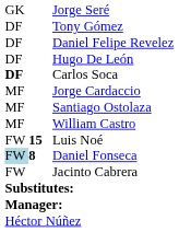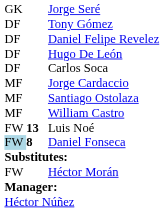 <table cellspacing="0" cellpadding="0" style="font-size:90%; margin:0.2em auto;">
 <tr>
 <th width="25"></th>
 <th width="25"></th>
 </tr>
 <tr>
 <td>GK</td>
 <td></td>
 <td> <a href='#'>Jorge Seré</a></td>
 </tr>
 <tr>
 <td>DF</td>
 <td></td>
 <td> <a href='#'>Tony Gómez</a></td>
 </tr>
 <tr>
 <td>DF</td>
 <td></td>
 <td> <a href='#'>Daniel Felipe Revelez</a></td>
 </tr>
 <tr>
 <td>DF</td>
 <td></td>
 <td> <a href='#'>Hugo De León</a></td>
 </tr>
 <tr>
-<td><strong>DF</strong></td>
+<td>DF</td>
 <td></td>
 <td> Carlos Soca</td>
 </tr>
 <tr>
 <td>MF</td>
 <td></td>
 <td> <a href='#'>Jorge Cardaccio</a></td>
 </tr>
 <tr>
 <td>MF</td>
 <td></td>
 <td> <a href='#'>Santiago Ostolaza</a></td>
 </tr>
 <tr>
 <td>MF</td>
 <td></td>
 <td> <a href='#'>William Castro</a></td>
 </tr>
 <tr>
 <td>FW</td>
-<td><strong>15</strong></td>
+<td><strong>13</strong></td>
 <td> Luis Noé</td>
 <td></td>
 </tr>
 <tr>
 <td style="background: lightblue;">FW</td>
 <td><strong>8</strong></td>
 <td> <a href='#'>Daniel Fonseca</a></td>
 </tr>
 <tr>
+<td colspan=3><strong>Substitutes:</strong></td>
+</tr>
+<tr>
 <td>FW</td>
 <td></td>
-<td> Jacinto Cabrera</td>
+<td> <a href='#'>Héctor Morán</a></td>
 <td></td>
 <td></td>
-</tr>
-<tr>
-<td colspan=3><strong>Substitutes:</strong></td>
 </tr>
 <tr>
 <td colspan=3><strong>Manager:</strong></td>
 </tr>
 <tr>
 <td colspan=4> <a href='#'>Héctor Núñez</a></td>
 </tr>
 </table>
